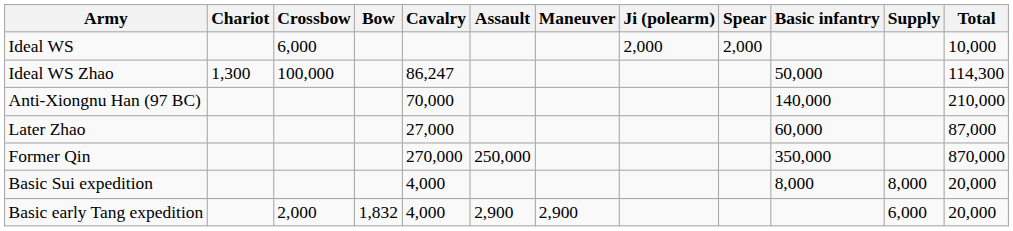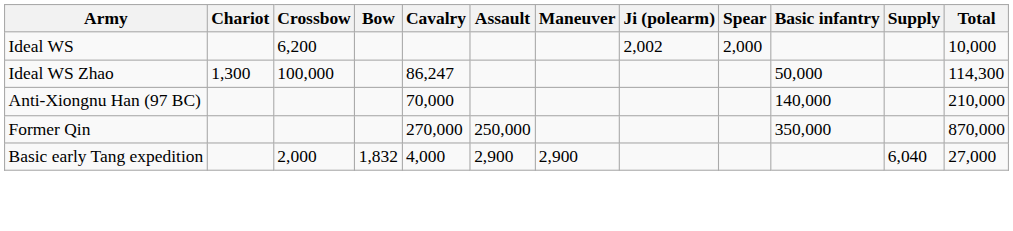 <table class="wikitable">
 <tr>
 <th>Army</th>
 <th>Chariot</th>
 <th>Crossbow</th>
 <th>Bow</th>
 <th>Cavalry</th>
 <th>Assault</th>
 <th>Maneuver</th>
 <th>Ji (polearm)</th>
 <th>Spear</th>
 <th>Basic infantry</th>
 <th>Supply</th>
 <th>Total</th>
 </tr>
 <tr>
 <td>Ideal WS</td>
 <td></td>
-<td>6,000</td>
+<td>6,200</td>
 <td></td>
 <td></td>
 <td></td>
 <td></td>
-<td>2,000</td>
+<td>2,002</td>
 <td>2,000</td>
 <td></td>
 <td></td>
 <td>10,000</td>
 </tr>
 <tr>
 <td>Ideal WS Zhao</td>
 <td>1,300</td>
 <td>100,000</td>
 <td></td>
 <td>86,247</td>
 <td></td>
 <td></td>
 <td></td>
 <td></td>
 <td>50,000</td>
 <td></td>
 <td>114,300</td>
 </tr>
 <tr>
 <td>Anti-Xiongnu Han (97 BC)</td>
 <td></td>
 <td></td>
 <td></td>
 <td>70,000</td>
 <td></td>
 <td></td>
 <td></td>
 <td></td>
 <td>140,000</td>
 <td></td>
 <td>210,000</td>
 </tr>
 <tr>
-<td>Later Zhao</td>
-<td></td>
-<td></td>
-<td></td>
-<td>27,000</td>
-<td></td>
-<td></td>
-<td></td>
-<td></td>
-<td>60,000</td>
-<td></td>
-<td>87,000</td>
-</tr>
-<tr>
 <td>Former Qin</td>
 <td></td>
 <td></td>
 <td></td>
 <td>270,000</td>
 <td>250,000</td>
 <td></td>
 <td></td>
 <td></td>
 <td>350,000</td>
 <td></td>
 <td>870,000</td>
 </tr>
 <tr>
-<td>Basic Sui expedition</td>
-<td></td>
-<td></td>
-<td></td>
-<td>4,000</td>
-<td></td>
-<td></td>
-<td></td>
-<td></td>
-<td>8,000</td>
-<td>8,000</td>
-<td>20,000</td>
-</tr>
-<tr>
 <td>Basic early Tang expedition</td>
 <td></td>
 <td>2,000</td>
 <td>1,832</td>
 <td>4,000</td>
 <td>2,900</td>
 <td>2,900</td>
 <td></td>
 <td></td>
 <td></td>
-<td>6,000</td>
-<td>20,000</td>
+<td>6,040</td>
+<td>27,000</td>
 </tr>
 </table>
